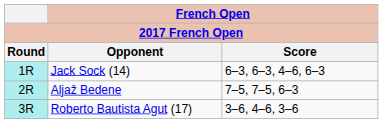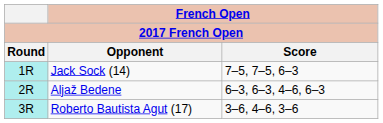 <table class="wikitable collapsible collapsed">
 <tr>
 <th></th>
 <th colspan=2 style="background:#ebc2af;"><a href='#'>French Open</a></th>
 </tr>
 <tr>
 <th colspan=3 style="background:#ebc2af;"><a href='#'>2017 French Open</a></th>
 </tr>
 <tr>
 <th>Round</th>
 <th width=225>Opponent</th>
 <th width=200>Score</th>
 </tr>
 <tr>
 <td style="text-align:center; background:#afeeee;">1R</td>
 <td> <a href='#'>Jack Sock</a> (14)</td>
-<td>6–3, 6–3, 4–6, 6–3</td>
+<td>7–5, 7–5, 6–3</td>
 </tr>
 <tr>
 <td style="text-align:center; background:#afeeee;">2R</td>
 <td> <a href='#'>Aljaž Bedene</a></td>
-<td>7–5, 7–5, 6–3</td>
+<td>6–3, 6–3, 4–6, 6–3</td>
 </tr>
 <tr>
 <td style="text-align:center; background:#afeeee;">3R</td>
 <td> <a href='#'>Roberto Bautista Agut</a> (17)</td>
 <td>3–6, 4–6, 3–6</td>
 </tr>
 </table>
